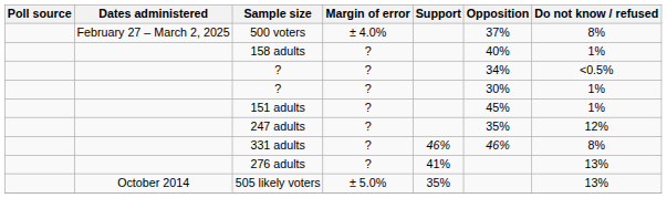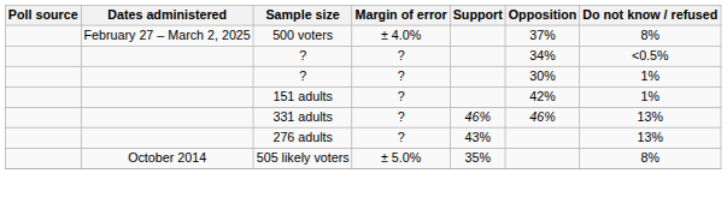 <table class="wikitable" style="text-align: center">
 <tr>
 <th>Poll source</th>
 <th>Dates administered</th>
 <th>Sample size</th>
 <th>Margin of error</th>
 <th>Support</th>
 <th>Opposition</th>
 <th>Do not know / refused</th>
 </tr>
 <tr>
 <td></td>
 <td>February 27 – March 2, 2025</td>
 <td>500 voters</td>
 <td>± 4.0%</td>
 <td></td>
 <td>37%</td>
 <td>8%</td>
-</tr>
-<tr>
-<td></td>
-<td></td>
-<td>158 adults</td>
-<td>?</td>
-<td></td>
-<td>40%</td>
-<td>1%</td>
 </tr>
 <tr>
 <td></td>
 <td></td>
 <td>?</td>
 <td>?</td>
 <td></td>
 <td>34%</td>
 <td><0.5%</td>
 </tr>
 <tr>
 <td></td>
 <td></td>
 <td>?</td>
 <td>?</td>
 <td></td>
 <td>30%</td>
 <td>1%</td>
 </tr>
 <tr>
 <td></td>
 <td></td>
 <td>151 adults</td>
 <td>?</td>
 <td></td>
-<td>45%</td>
+<td>42%</td>
 <td>1%</td>
-</tr>
-<tr>
-<td></td>
-<td></td>
-<td>247 adults</td>
-<td>?</td>
-<td></td>
-<td>35%</td>
-<td>12%</td>
 </tr>
 <tr>
 <td></td>
 <td></td>
 <td>331 adults</td>
 <td>?</td>
 <td><em>46%</em></td>
 <td><em>46%</em></td>
-<td>8%</td>
+<td>13%</td>
 </tr>
 <tr>
 <td></td>
 <td></td>
 <td>276 adults</td>
 <td>?</td>
-<td>41%</td>
+<td>43%</td>
 <td></td>
 <td>13%</td>
 </tr>
 <tr>
 <td></td>
 <td>October 2014</td>
 <td>505 likely voters</td>
 <td>± 5.0%</td>
 <td>35%</td>
 <td></td>
-<td>13%</td>
+<td>8%</td>
 </tr>
 <tr>
 </tr>
 </table>
